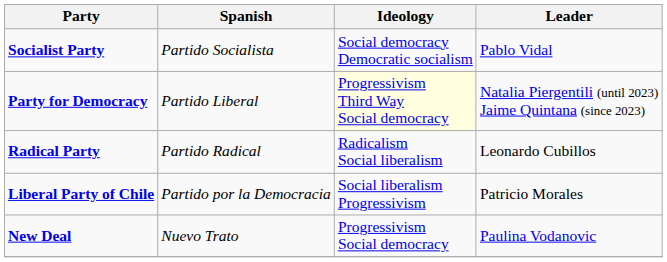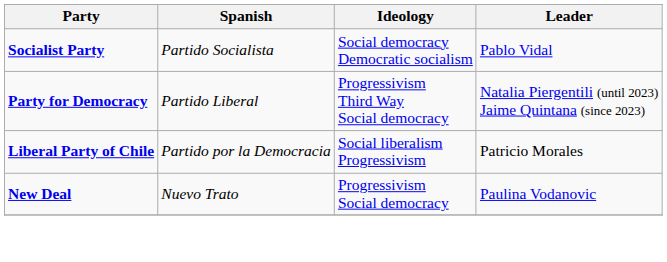 <table class="wikitable" style="font-size:100%">
 <tr>
 <th>Party</th>
 <th>Spanish</th>
 <th>Ideology</th>
 <th>Leader</th>
 </tr>
 <tr>
 <td> <strong><a href='#'>Socialist Party</a></strong></td>
 <td><em>Partido Socialista</em></td>
 <td><a href='#'>Social democracy</a><br><a href='#'>Democratic socialism</a></td>
 <td><a href='#'>Pablo Vidal</a></td>
 </tr>
 <tr>
 <td> <strong><a href='#'>Party for Democracy</a></strong></td>
 <td><em>Partido Liberal</em></td>
-<td style="background: lightyellow;"><a href='#'>Progressivism</a><br><a href='#'>Third Way</a><br><a href='#'>Social democracy</a></td>
+<td><a href='#'>Progressivism</a><br><a href='#'>Third Way</a><br><a href='#'>Social democracy</a></td>
 <td><a href='#'>Natalia Piergentili</a> <small>(until 2023)</small><br><a href='#'>Jaime Quintana</a> <small>(since 2023)</small></td>
-</tr>
-<tr>
-<td> <strong><a href='#'>Radical Party</a></strong></td>
-<td><em>Partido Radical</em></td>
-<td><a href='#'>Radicalism</a><br><a href='#'>Social liberalism</a></td>
-<td>Leonardo Cubillos</td>
 </tr>
 <tr>
 <td> <strong><a href='#'>Liberal Party of Chile</a></strong></td>
 <td><em>Partido por la Democracia</em></td>
 <td><a href='#'>Social liberalism</a><br><a href='#'>Progressivism</a></td>
 <td>Patricio Morales</td>
 </tr>
 <tr>
 <td> <strong><a href='#'>New Deal</a></strong></td>
 <td><em>Nuevo Trato</em></td>
 <td><a href='#'>Progressivism</a><br><a href='#'>Social democracy</a></td>
 <td><a href='#'>Paulina Vodanovic</a></td>
 </tr>
 <tr>
 </tr>
 </table>
